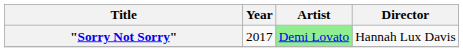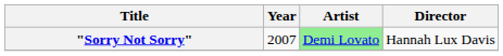 <table class="wikitable plainrowheaders" style="text-align:center;">
 <tr>
 <th style="width:17.5em;">Title</th>
 <th>Year</th>
 <th>Artist</th>
 <th>Director</th>
 </tr>
 <tr>
 <th scope="row">"<a href='#'>Sorry Not Sorry</a>"</th>
-<td>2017</td>
+<td>2007</td>
 <td style="background: lightgreen;"><a href='#'>Demi Lovato</a></td>
 <td>Hannah Lux Davis</td>
 </tr>
 <tr>
 </tr>
 </table>
